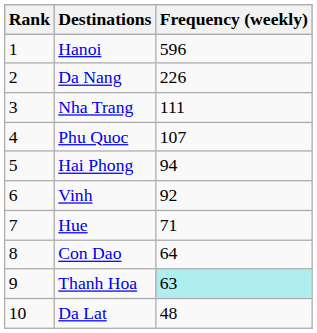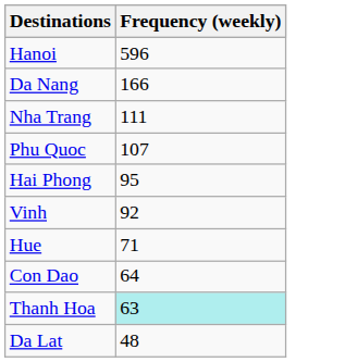 <table class="wikitable sortable" style="font-size:89%; align=center;">
 <tr style="background:darkgrey;">
-<th>Rank</th>
 <th>Destinations</th>
 <th>Frequency (weekly)</th>
 </tr>
 <tr>
-<td>1</td>
 <td><a href='#'>Hanoi</a></td>
 <td>596</td>
 </tr>
 <tr>
-<td>2</td>
 <td><a href='#'>Da Nang</a></td>
-<td>226</td>
+<td>166</td>
 </tr>
 <tr>
-<td>3</td>
 <td><a href='#'>Nha Trang</a></td>
 <td>111</td>
 </tr>
 <tr>
-<td>4</td>
 <td><a href='#'>Phu Quoc</a></td>
 <td>107</td>
 </tr>
 <tr>
-<td>5</td>
 <td><a href='#'>Hai Phong</a></td>
-<td>94</td>
+<td>95</td>
 </tr>
 <tr>
-<td>6</td>
 <td><a href='#'>Vinh</a></td>
 <td>92</td>
 </tr>
 <tr>
-<td>7</td>
 <td><a href='#'>Hue</a></td>
 <td>71</td>
 </tr>
 <tr>
-<td>8</td>
 <td><a href='#'>Con Dao</a></td>
 <td>64</td>
 </tr>
 <tr>
-<td>9</td>
 <td><a href='#'>Thanh Hoa</a></td>
 <td style="background: paleturquoise;">63</td>
 </tr>
 <tr>
-<td>10</td>
 <td><a href='#'>Da Lat</a></td>
 <td>48</td>
 </tr>
 </table>
